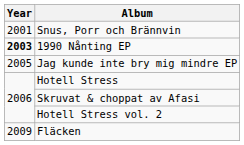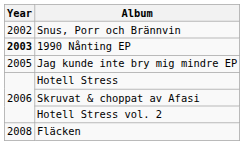 <table class="wikitable">
 <tr>
 <th>Year</th>
 <th>Album</th>
 </tr>
 <tr>
-<td>2001</td>
+<td>2002</td>
 <td>Snus, Porr och Brännvin</td>
 </tr>
 <tr>
 <td><strong>2003</strong></td>
 <td>1990 Nånting EP</td>
 </tr>
 <tr>
 <td>2005</td>
 <td>Jag kunde inte bry mig mindre EP</td>
 </tr>
 <tr>
 <td rowspan= "3">2006</td>
 <td>Hotell Stress</td>
 </tr>
 <tr>
 <td>Skruvat & choppat av Afasi</td>
 </tr>
 <tr>
 <td>Hotell Stress vol. 2</td>
 </tr>
 <tr>
-<td>2009</td>
+<td>2008</td>
 <td>Fläcken</td>
 </tr>
 </table>
